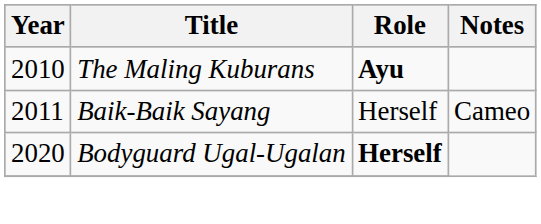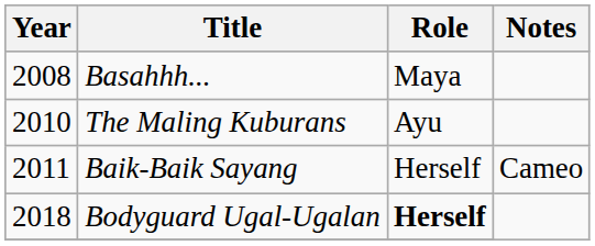 <table class="wikitable sortable">
 <tr>
 <th>Year</th>
 <th>Title</th>
 <th>Role</th>
 <th class="unsortable">Notes</th>
 </tr>
 <tr>
+<td>2008</td>
+<td><em>Basahhh...</em></td>
+<td>Maya</td>
+<td></td>
+</tr>
+<tr>
 <td>2010</td>
 <td><em>The Maling Kuburans</em></td>
-<td><strong>Ayu</strong></td>
+<td>Ayu</td>
 <td></td>
 </tr>
 <tr>
 <td>2011</td>
 <td><em>Baik-Baik Sayang</em></td>
 <td>Herself</td>
 <td>Cameo</td>
 </tr>
 <tr>
-<td>2020</td>
+<td>2018</td>
 <td><em>Bodyguard Ugal-Ugalan</em></td>
 <td><strong>Herself</strong></td>
 </tr>
 <tr>
 </tr>
 </table>
